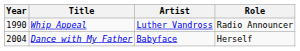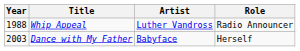 <table class="wikitable sortable">
 <tr>
 <th>Year</th>
 <th>Title</th>
 <th>Artist</th>
 <th class="unsortable">Role</th>
 </tr>
 <tr>
-<td>1990</td>
+<td>1988</td>
 <td><em><a href='#'>Whip Appeal</a></em></td>
 <td><a href='#'>Luther Vandross</a></td>
 <td>Radio Announcer</td>
 </tr>
 <tr>
-<td>2004</td>
+<td>2003</td>
 <td><em><a href='#'>Dance with My Father</a></em></td>
 <td><a href='#'>Babyface</a></td>
 <td>Herself</td>
 </tr>
 </table>
